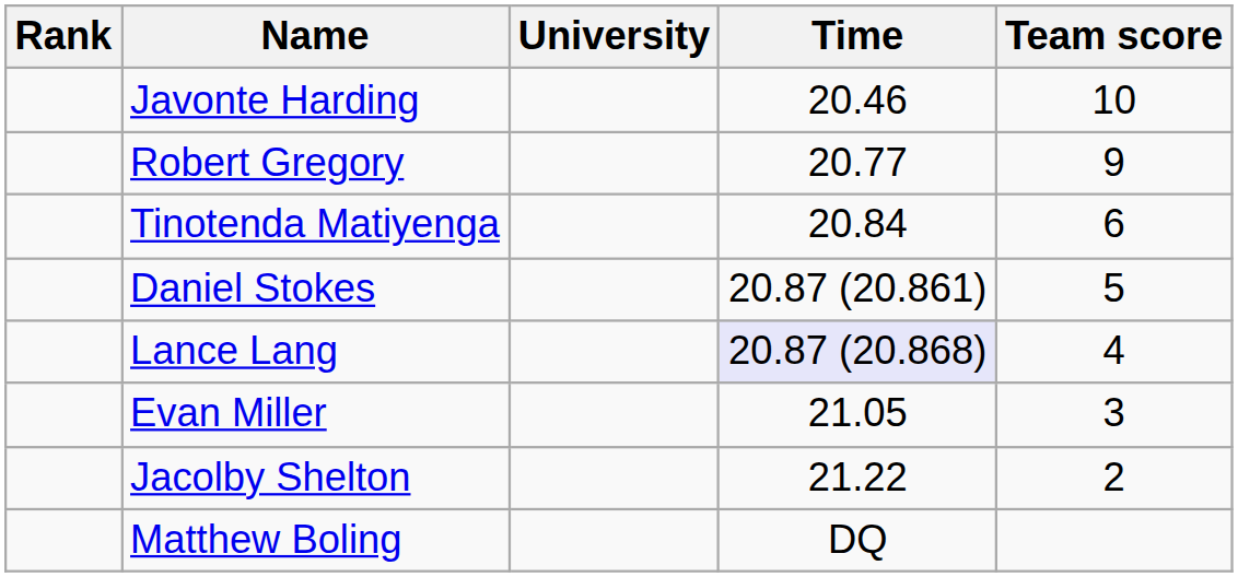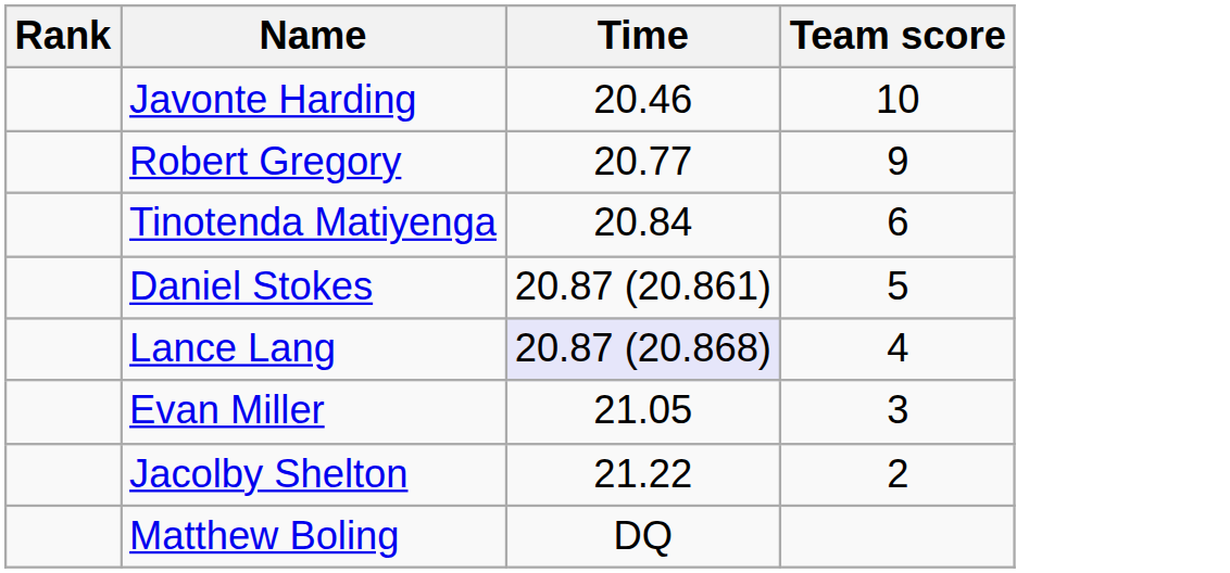 <table class="wikitable sortable" style="text-align:center">
 <tr>
 <th>Rank</th>
 <th>Name</th>
-<th>University</th>
 <th>Time</th>
 <th>Team score</th>
 </tr>
 <tr>
 <td></td>
 <td align=left> <a href='#'>Javonte Harding</a></td>
-<td></td>
 <td>20.46</td>
 <td>10</td>
 </tr>
 <tr>
 <td></td>
 <td align=left> <a href='#'>Robert Gregory</a></td>
-<td></td>
 <td>20.77</td>
 <td>9</td>
 </tr>
 <tr>
 <td></td>
 <td align=left> <a href='#'>Tinotenda Matiyenga</a></td>
-<td></td>
 <td>20.84</td>
 <td>6</td>
 </tr>
 <tr>
 <td></td>
 <td align=left> <a href='#'>Daniel Stokes</a></td>
-<td></td>
 <td>20.87 (20.861)</td>
 <td>5</td>
 </tr>
 <tr>
 <td></td>
 <td align=left> <a href='#'>Lance Lang</a></td>
-<td></td>
 <td style="background: lavender;">20.87 (20.868)</td>
 <td>4</td>
 </tr>
 <tr>
 <td></td>
 <td align=left> <a href='#'>Evan Miller</a></td>
-<td></td>
 <td>21.05</td>
 <td>3</td>
 </tr>
 <tr>
 <td></td>
 <td align=left> <a href='#'>Jacolby Shelton</a></td>
-<td></td>
 <td>21.22</td>
 <td>2</td>
 </tr>
 <tr>
 <td></td>
 <td align=left> <a href='#'>Matthew Boling</a></td>
-<td></td>
 <td>DQ </td>
 <td></td>
 </tr>
 </table>
